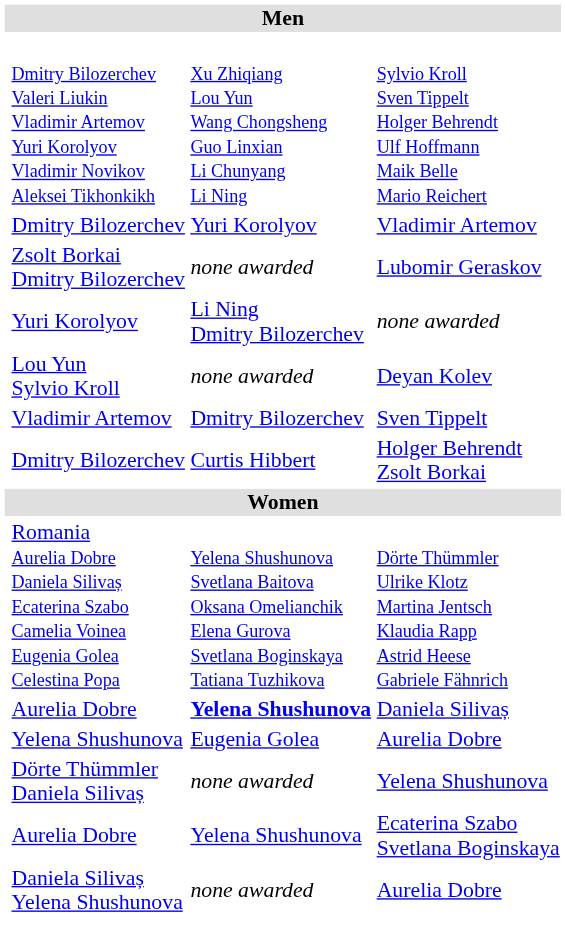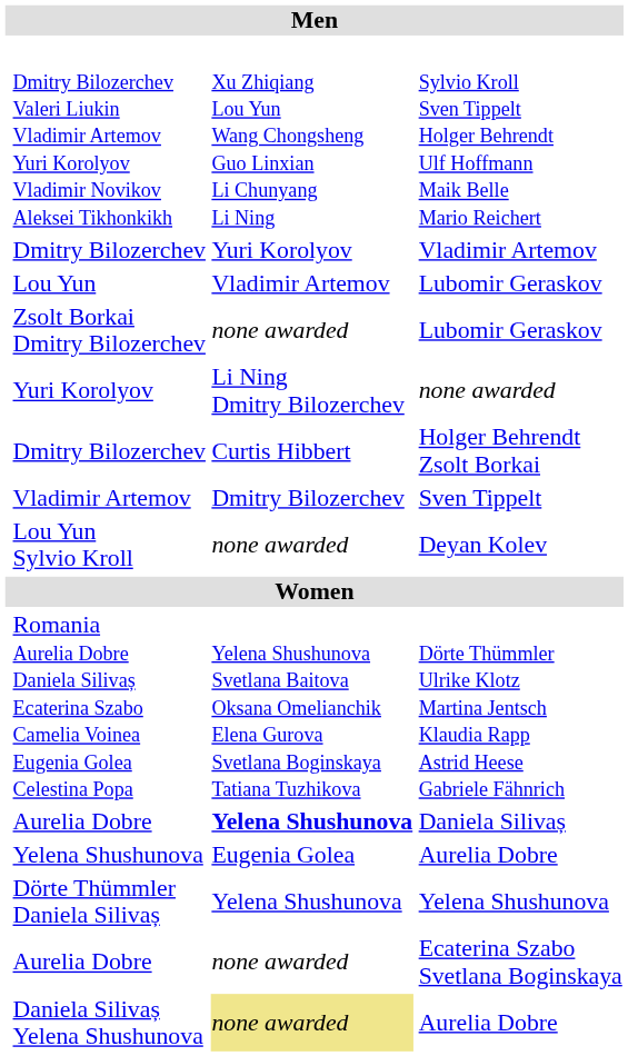 <table>
 <tr style="background:#dfdfdf;">
 <td colspan="4" style="text-align:center;"><strong>Men</strong></td>
 </tr>
 <tr>
 <th scope=row style="text-align:left"><br></th>
 <td><br><small><a href='#'>Dmitry Bilozerchev</a><br><a href='#'>Valeri Liukin</a><br><a href='#'>Vladimir Artemov</a><br><a href='#'>Yuri Korolyov</a><br><a href='#'>Vladimir Novikov</a><br><a href='#'>Aleksei Tikhonkikh</a></small></td>
 <td><br><small><a href='#'>Xu Zhiqiang</a><br><a href='#'>Lou Yun</a><br><a href='#'>Wang Chongsheng</a><br><a href='#'>Guo Linxian</a><br><a href='#'>Li Chunyang</a><br><a href='#'>Li Ning</a></small></td>
 <td><br><small><a href='#'>Sylvio Kroll</a><br><a href='#'>Sven Tippelt</a><br><a href='#'>Holger Behrendt</a><br><a href='#'>Ulf Hoffmann</a><br><a href='#'>Maik Belle</a><br><a href='#'>Mario Reichert</a></small></td>
 </tr>
 <tr>
 <th scope=row style="text-align:left"><br></th>
 <td> <a href='#'>Dmitry Bilozerchev</a></td>
 <td> <a href='#'>Yuri Korolyov</a></td>
 <td> <a href='#'>Vladimir Artemov</a></td>
 </tr>
 <tr>
 <th scope=row style="text-align:left"><br></th>
+<td> <a href='#'>Lou Yun</a></td>
+<td> <a href='#'>Vladimir Artemov</a></td>
+<td> <a href='#'>Lubomir Geraskov</a></td>
+</tr>
+<tr>
+<th scope=row style="text-align:left"><br></th>
 <td> <a href='#'>Zsolt Borkai</a><br> <a href='#'>Dmitry Bilozerchev</a></td>
 <td><em>none awarded</em></td>
 <td> <a href='#'>Lubomir Geraskov</a></td>
 </tr>
 <tr>
 <th scope=row style="text-align:left"><br></th>
 <td> <a href='#'>Yuri Korolyov</a></td>
 <td> <a href='#'>Li Ning</a><br> <a href='#'>Dmitry Bilozerchev</a></td>
 <td><em>none awarded</em></td>
 </tr>
 <tr>
 <th scope=row style="text-align:left"><br></th>
-<td> <a href='#'>Lou Yun</a><br> <a href='#'>Sylvio Kroll</a></td>
-<td><em>none awarded</em></td>
-<td> <a href='#'>Deyan Kolev</a></td>
+<td> <a href='#'>Dmitry Bilozerchev</a></td>
+<td> <a href='#'>Curtis Hibbert</a></td>
+<td> <a href='#'>Holger Behrendt</a><br> <a href='#'>Zsolt Borkai</a></td>
 </tr>
 <tr>
 <th scope=row style="text-align:left"><br></th>
 <td> <a href='#'>Vladimir Artemov</a></td>
 <td> <a href='#'>Dmitry Bilozerchev</a></td>
 <td> <a href='#'>Sven Tippelt</a></td>
 </tr>
 <tr>
 <th scope=row style="text-align:left"><br></th>
-<td> <a href='#'>Dmitry Bilozerchev</a></td>
-<td> <a href='#'>Curtis Hibbert</a></td>
-<td> <a href='#'>Holger Behrendt</a><br> <a href='#'>Zsolt Borkai</a></td>
+<td> <a href='#'>Lou Yun</a><br> <a href='#'>Sylvio Kroll</a></td>
+<td><em>none awarded</em></td>
+<td> <a href='#'>Deyan Kolev</a></td>
 </tr>
 <tr style="background:#dfdfdf;">
 <td colspan="4" style="text-align:center;"><strong>Women</strong></td>
 </tr>
 <tr>
 <th scope=row style="text-align:left"><br></th>
 <td> <a href='#'>Romania</a><br><small><a href='#'>Aurelia Dobre</a><br><a href='#'>Daniela Silivaș</a><br><a href='#'>Ecaterina Szabo</a><br><a href='#'>Camelia Voinea</a><br><a href='#'>Eugenia Golea</a><br><a href='#'>Celestina Popa</a></small></td>
 <td><br><small><a href='#'>Yelena Shushunova</a><br><a href='#'>Svetlana Baitova</a><br><a href='#'>Oksana Omelianchik</a><br><a href='#'>Elena Gurova</a><br><a href='#'>Svetlana Boginskaya</a><br><a href='#'>Tatiana Tuzhikova</a></small></td>
 <td><br><small><a href='#'>Dörte Thümmler</a><br><a href='#'>Ulrike Klotz</a><br><a href='#'>Martina Jentsch</a><br><a href='#'>Klaudia Rapp</a><br><a href='#'>Astrid Heese</a><br><a href='#'>Gabriele Fähnrich</a></small></td>
 </tr>
 <tr>
 <th scope=row style="text-align:left"><br></th>
 <td> <a href='#'>Aurelia Dobre</a></td>
 <td><strong> <a href='#'>Yelena Shushunova</a></strong></td>
 <td> <a href='#'>Daniela Silivaș</a></td>
 </tr>
 <tr>
 <th scope=row style="text-align:left"><br></th>
 <td> <a href='#'>Yelena Shushunova</a></td>
 <td> <a href='#'>Eugenia Golea</a></td>
 <td> <a href='#'>Aurelia Dobre</a></td>
 </tr>
 <tr>
 <th scope=row style="text-align:left"><br></th>
 <td> <a href='#'>Dörte Thümmler</a><br> <a href='#'>Daniela Silivaș</a></td>
-<td><em>none awarded</em></td>
+<td> <a href='#'>Yelena Shushunova</a></td>
 <td> <a href='#'>Yelena Shushunova</a></td>
 </tr>
 <tr>
 <th scope=row style="text-align:left"><br></th>
 <td> <a href='#'>Aurelia Dobre</a></td>
-<td> <a href='#'>Yelena Shushunova</a></td>
+<td><em>none awarded</em></td>
 <td> <a href='#'>Ecaterina Szabo</a><br> <a href='#'>Svetlana Boginskaya</a></td>
 </tr>
 <tr>
 <th scope=row style="text-align:left"><br></th>
 <td> <a href='#'>Daniela Silivaș</a><br> <a href='#'>Yelena Shushunova</a></td>
-<td><em>none awarded</em></td>
+<td style="background: khaki;"><em>none awarded</em></td>
 <td> <a href='#'>Aurelia Dobre</a></td>
 </tr>
 </table>
